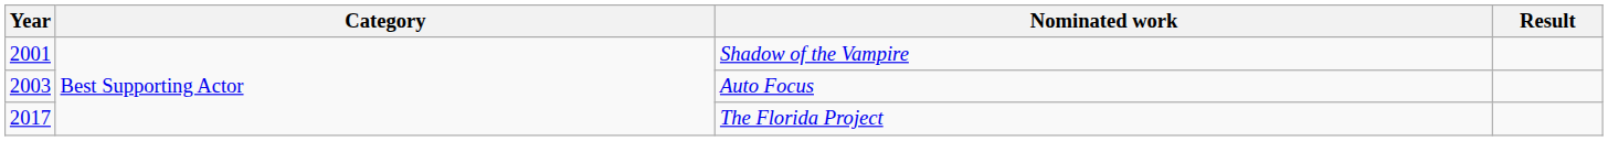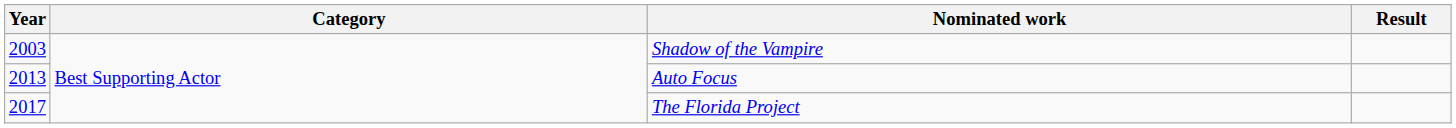 <table class=wikitable>
 <tr>
 <th scope="col" style="width:1em;">Year</th>
 <th scope="col" style="width:33em;">Category</th>
 <th scope="col" style="width:39em;">Nominated work</th>
 <th scope="col" style="width:5em;">Result</th>
 </tr>
 <tr>
-<td><a href='#'>2001</a></td>
+<td><a href='#'>2003</a></td>
 <td rowspan="3"><a href='#'>Best Supporting Actor</a></td>
 <td><em><a href='#'>Shadow of the Vampire</a></em></td>
 <td></td>
 </tr>
 <tr>
-<td><a href='#'>2003</a></td>
+<td><a href='#'>2013</a></td>
 <td><em><a href='#'>Auto Focus</a></em></td>
 <td></td>
 </tr>
 <tr>
 <td><a href='#'>2017</a></td>
 <td><em><a href='#'>The Florida Project</a></em></td>
 <td></td>
 </tr>
 </table>
